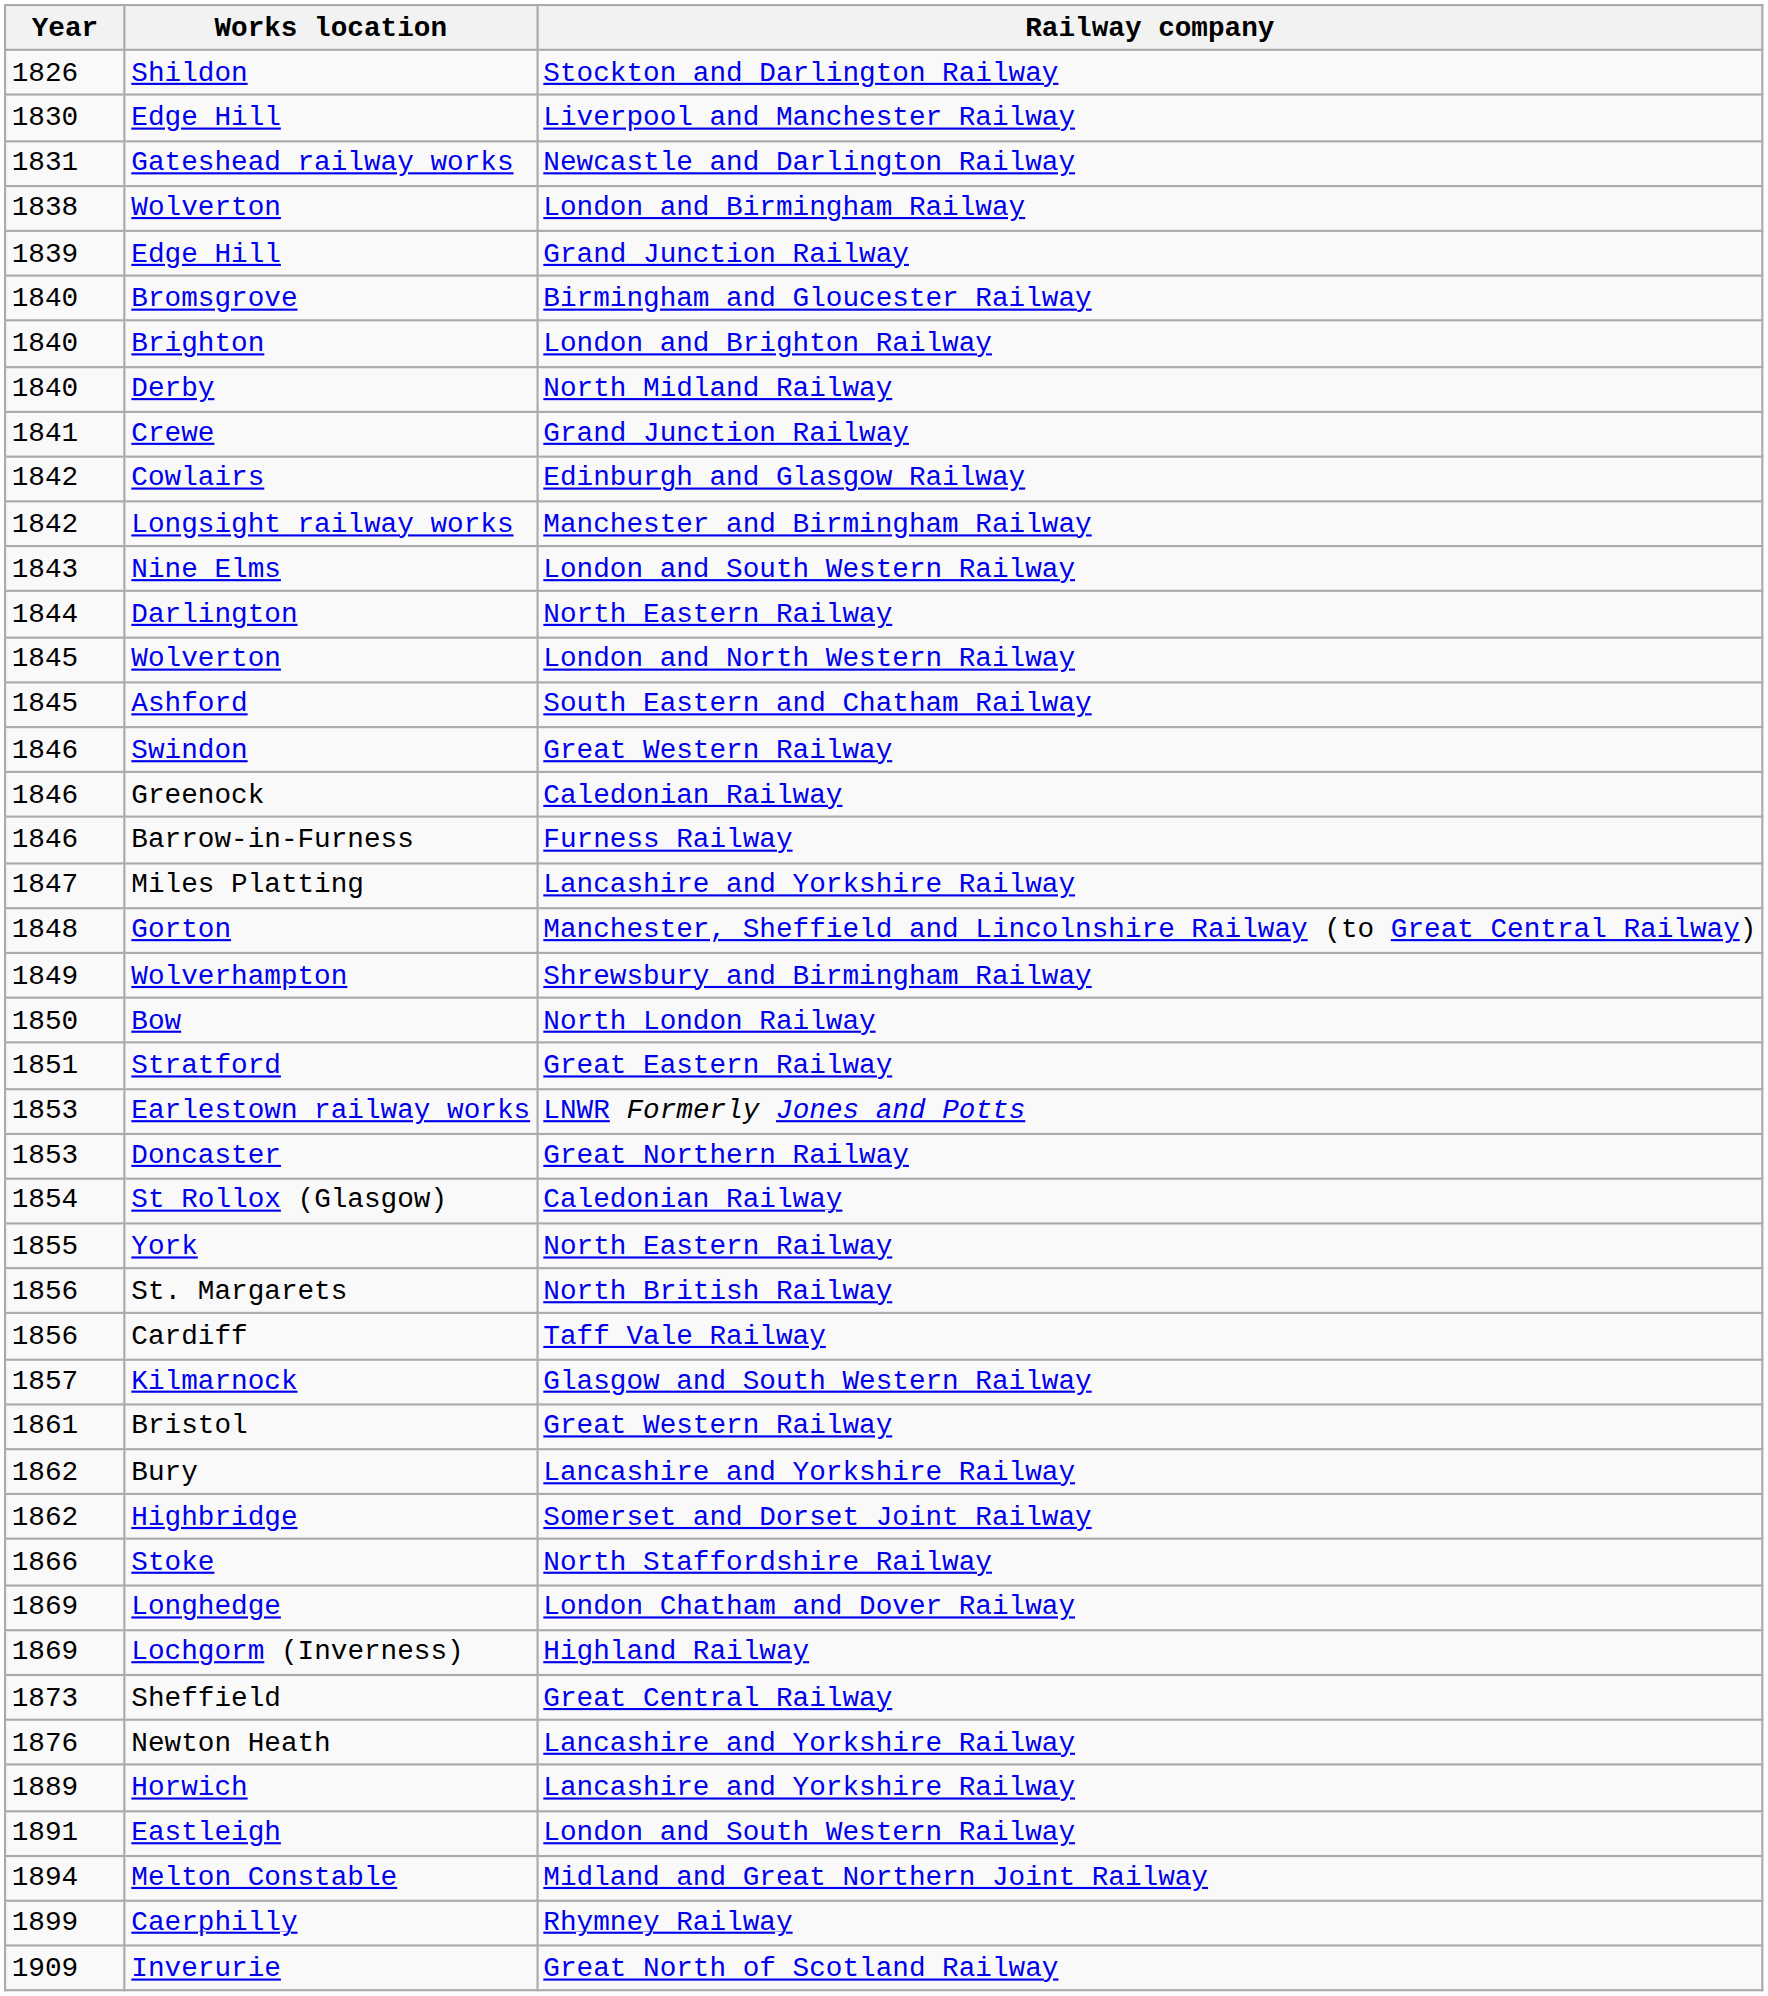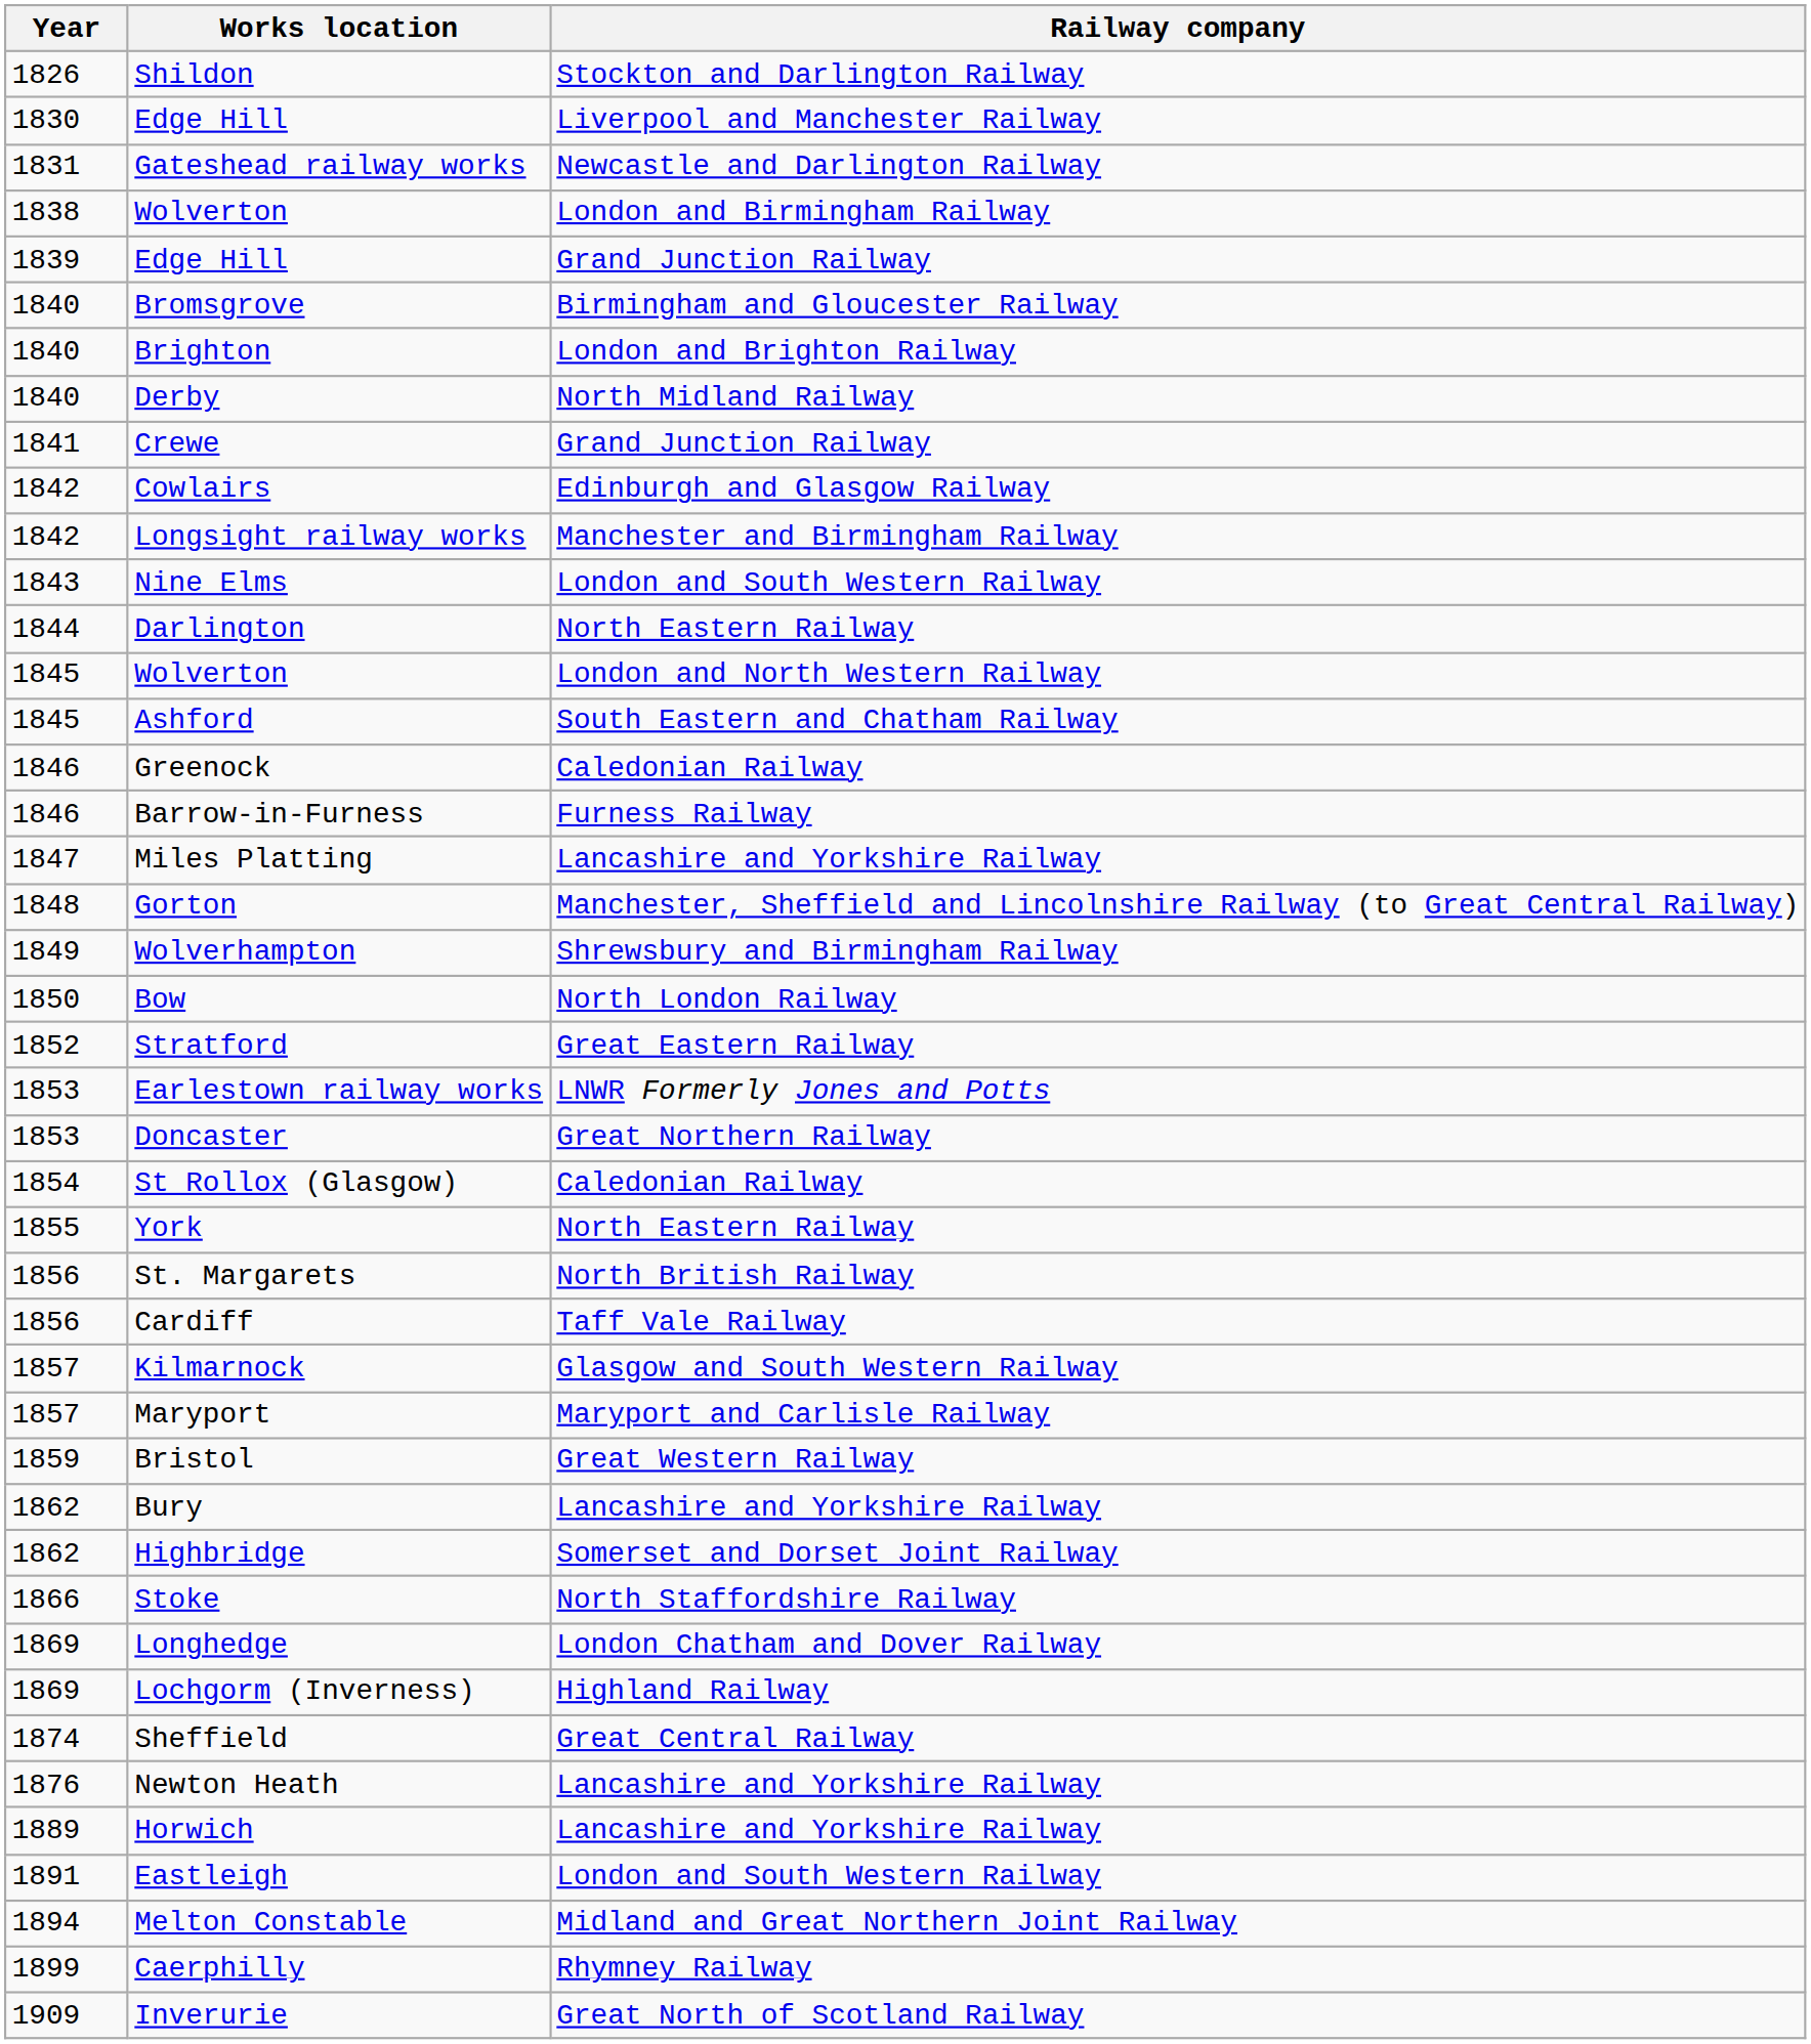 <table class="wikitable sortable">
 <tr>
 <th WIDTH="50">Year</th>
 <th>Works location</th>
 <th>Railway company</th>
 </tr>
 <tr>
 <td>1826</td>
 <td><a href='#'>Shildon</a></td>
 <td><a href='#'>Stockton and Darlington Railway</a></td>
 </tr>
 <tr>
 <td>1830</td>
 <td><a href='#'>Edge Hill</a></td>
 <td><a href='#'>Liverpool and Manchester Railway</a></td>
 </tr>
 <tr>
 <td>1831</td>
 <td><a href='#'>Gateshead railway works</a></td>
 <td><a href='#'>Newcastle and Darlington Railway</a></td>
 </tr>
 <tr>
 <td>1838</td>
 <td><a href='#'>Wolverton</a></td>
 <td><a href='#'>London and Birmingham Railway</a></td>
 </tr>
 <tr>
 <td>1839</td>
 <td><a href='#'>Edge Hill</a></td>
 <td><a href='#'>Grand Junction Railway</a></td>
 </tr>
 <tr>
 <td>1840</td>
 <td><a href='#'>Bromsgrove</a></td>
 <td><a href='#'>Birmingham and Gloucester Railway</a></td>
 </tr>
 <tr>
 <td>1840</td>
 <td><a href='#'>Brighton</a></td>
 <td><a href='#'>London and Brighton Railway</a></td>
 </tr>
 <tr>
 <td>1840</td>
 <td><a href='#'>Derby</a></td>
 <td><a href='#'>North Midland Railway</a></td>
 </tr>
 <tr>
 <td>1841</td>
 <td><a href='#'>Crewe</a></td>
 <td><a href='#'>Grand Junction Railway</a></td>
 </tr>
 <tr>
 <td>1842</td>
 <td><a href='#'>Cowlairs</a></td>
 <td><a href='#'>Edinburgh and Glasgow Railway</a></td>
 </tr>
 <tr>
 <td>1842</td>
 <td><a href='#'>Longsight railway works</a></td>
 <td><a href='#'>Manchester and Birmingham Railway</a></td>
 </tr>
 <tr>
 <td>1843</td>
 <td><a href='#'>Nine Elms</a></td>
 <td><a href='#'>London and South Western Railway</a></td>
 </tr>
 <tr>
 <td>1844</td>
 <td><a href='#'>Darlington</a></td>
 <td><a href='#'>North Eastern Railway</a></td>
 </tr>
 <tr>
 <td>1845</td>
 <td><a href='#'>Wolverton</a></td>
 <td><a href='#'>London and North Western Railway</a></td>
 </tr>
 <tr>
 <td>1845</td>
 <td><a href='#'>Ashford</a></td>
 <td><a href='#'>South Eastern and Chatham Railway</a></td>
 </tr>
 <tr>
 <td>1846</td>
-<td><a href='#'>Swindon</a></td>
-<td><a href='#'>Great Western Railway</a></td>
-</tr>
-<tr>
-<td>1846</td>
 <td>Greenock</td>
 <td><a href='#'>Caledonian Railway</a></td>
 </tr>
 <tr>
 <td>1846</td>
 <td>Barrow-in-Furness</td>
 <td><a href='#'>Furness Railway</a></td>
 </tr>
 <tr>
 <td>1847</td>
 <td>Miles Platting</td>
 <td><a href='#'>Lancashire and Yorkshire Railway</a></td>
 </tr>
 <tr>
 <td>1848</td>
 <td><a href='#'>Gorton</a></td>
 <td><a href='#'>Manchester, Sheffield and Lincolnshire Railway</a> (to <a href='#'>Great Central Railway</a>)</td>
 </tr>
 <tr>
 <td>1849</td>
 <td><a href='#'>Wolverhampton</a></td>
 <td><a href='#'>Shrewsbury and Birmingham Railway</a></td>
 </tr>
 <tr>
 <td>1850</td>
 <td><a href='#'>Bow</a></td>
 <td><a href='#'>North London Railway</a></td>
 </tr>
 <tr>
-<td>1851</td>
+<td>1852</td>
 <td><a href='#'>Stratford</a></td>
 <td><a href='#'>Great Eastern Railway</a></td>
 </tr>
 <tr>
 <td>1853</td>
 <td><a href='#'>Earlestown railway works</a></td>
 <td><a href='#'>LNWR</a> <em>Formerly <a href='#'>Jones and Potts</a></em></td>
 </tr>
 <tr>
 <td>1853</td>
 <td><a href='#'>Doncaster</a></td>
 <td><a href='#'>Great Northern Railway</a></td>
 </tr>
 <tr>
 <td>1854</td>
 <td><a href='#'>St Rollox</a> (Glasgow)</td>
 <td><a href='#'>Caledonian Railway</a></td>
 </tr>
 <tr>
 <td>1855</td>
 <td><a href='#'>York</a></td>
 <td><a href='#'>North Eastern Railway</a></td>
 </tr>
 <tr>
 <td>1856</td>
 <td>St. Margarets</td>
 <td><a href='#'>North British Railway</a></td>
 </tr>
 <tr>
 <td>1856</td>
 <td>Cardiff</td>
 <td><a href='#'>Taff Vale Railway</a></td>
 </tr>
 <tr>
 <td>1857</td>
 <td><a href='#'>Kilmarnock</a></td>
 <td><a href='#'>Glasgow and South Western Railway</a></td>
 </tr>
 <tr>
-<td>1861</td>
+<td>1857</td>
+<td>Maryport</td>
+<td><a href='#'>Maryport and Carlisle Railway</a></td>
+</tr>
+<tr>
+<td>1859</td>
 <td>Bristol</td>
 <td><a href='#'>Great Western Railway</a></td>
 </tr>
 <tr>
 <td>1862</td>
 <td>Bury</td>
 <td><a href='#'>Lancashire and Yorkshire Railway</a></td>
 </tr>
 <tr>
 <td>1862</td>
 <td><a href='#'>Highbridge</a></td>
 <td><a href='#'>Somerset and Dorset Joint Railway</a></td>
 </tr>
 <tr>
 <td>1866</td>
 <td><a href='#'>Stoke</a></td>
 <td><a href='#'>North Staffordshire Railway</a></td>
 </tr>
 <tr>
 <td>1869</td>
 <td><a href='#'>Longhedge</a></td>
 <td><a href='#'>London Chatham and Dover Railway</a></td>
 </tr>
 <tr>
 <td>1869</td>
 <td><a href='#'>Lochgorm</a> (Inverness)</td>
 <td><a href='#'>Highland Railway</a></td>
 </tr>
 <tr>
-<td>1873</td>
+<td>1874</td>
 <td>Sheffield</td>
 <td><a href='#'>Great Central Railway</a></td>
 </tr>
 <tr>
 <td>1876</td>
 <td>Newton Heath</td>
 <td><a href='#'>Lancashire and Yorkshire Railway</a></td>
 </tr>
 <tr>
 <td>1889</td>
 <td><a href='#'>Horwich</a></td>
 <td><a href='#'>Lancashire and Yorkshire Railway</a></td>
 </tr>
 <tr>
 <td>1891</td>
 <td><a href='#'>Eastleigh</a></td>
 <td><a href='#'>London and South Western Railway</a></td>
 </tr>
 <tr>
 <td>1894</td>
 <td><a href='#'>Melton Constable</a></td>
 <td><a href='#'>Midland and Great Northern Joint Railway</a></td>
 </tr>
 <tr>
 <td>1899</td>
 <td><a href='#'>Caerphilly</a></td>
 <td><a href='#'>Rhymney Railway</a></td>
 </tr>
 <tr>
 <td>1909</td>
 <td><a href='#'>Inverurie</a></td>
 <td><a href='#'>Great North of Scotland Railway</a></td>
 </tr>
 </table>
